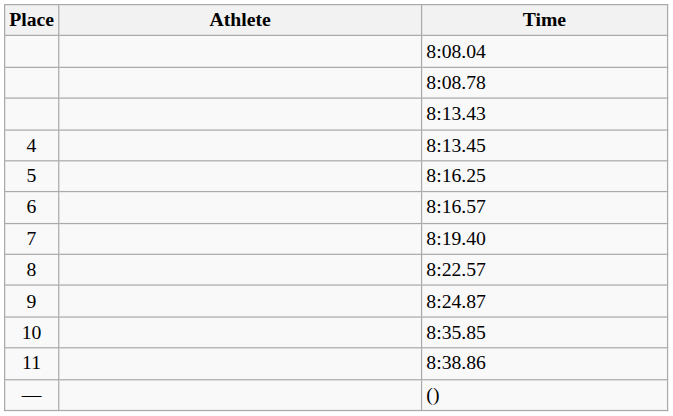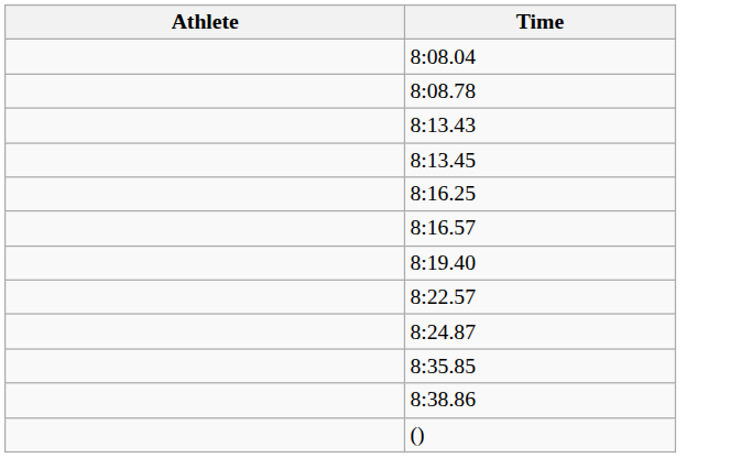 <table class=wikitable>
 <tr>
-<th>Place</th>
 <th style="width:18em">Athlete</th>
 <th style="width:12em">Time</th>
 </tr>
 <tr>
-<td align=center></td>
 <td></td>
 <td>8:08.04 </td>
 </tr>
 <tr>
-<td align=center></td>
 <td></td>
 <td>8:08.78</td>
 </tr>
 <tr>
-<td align=center></td>
 <td></td>
 <td>8:13.43</td>
 </tr>
 <tr>
-<td align=center>4</td>
 <td></td>
 <td>8:13.45</td>
 </tr>
 <tr>
-<td align=center>5</td>
 <td></td>
 <td>8:16.25</td>
 </tr>
 <tr>
-<td align=center>6</td>
 <td></td>
 <td>8:16.57 </td>
 </tr>
 <tr>
-<td align=center>7</td>
 <td></td>
 <td>8:19.40 </td>
 </tr>
 <tr>
-<td align=center>8</td>
 <td></td>
 <td>8:22.57</td>
 </tr>
 <tr>
-<td align=center>9</td>
 <td></td>
 <td>8:24.87 </td>
 </tr>
 <tr>
-<td align=center>10</td>
 <td></td>
 <td>8:35.85</td>
 </tr>
 <tr>
-<td align=center>11</td>
 <td></td>
 <td>8:38.86</td>
 </tr>
 <tr>
-<td align=center data-sort-value=12>—</td>
 <td></td>
 <td> ()</td>
 </tr>
 </table>
